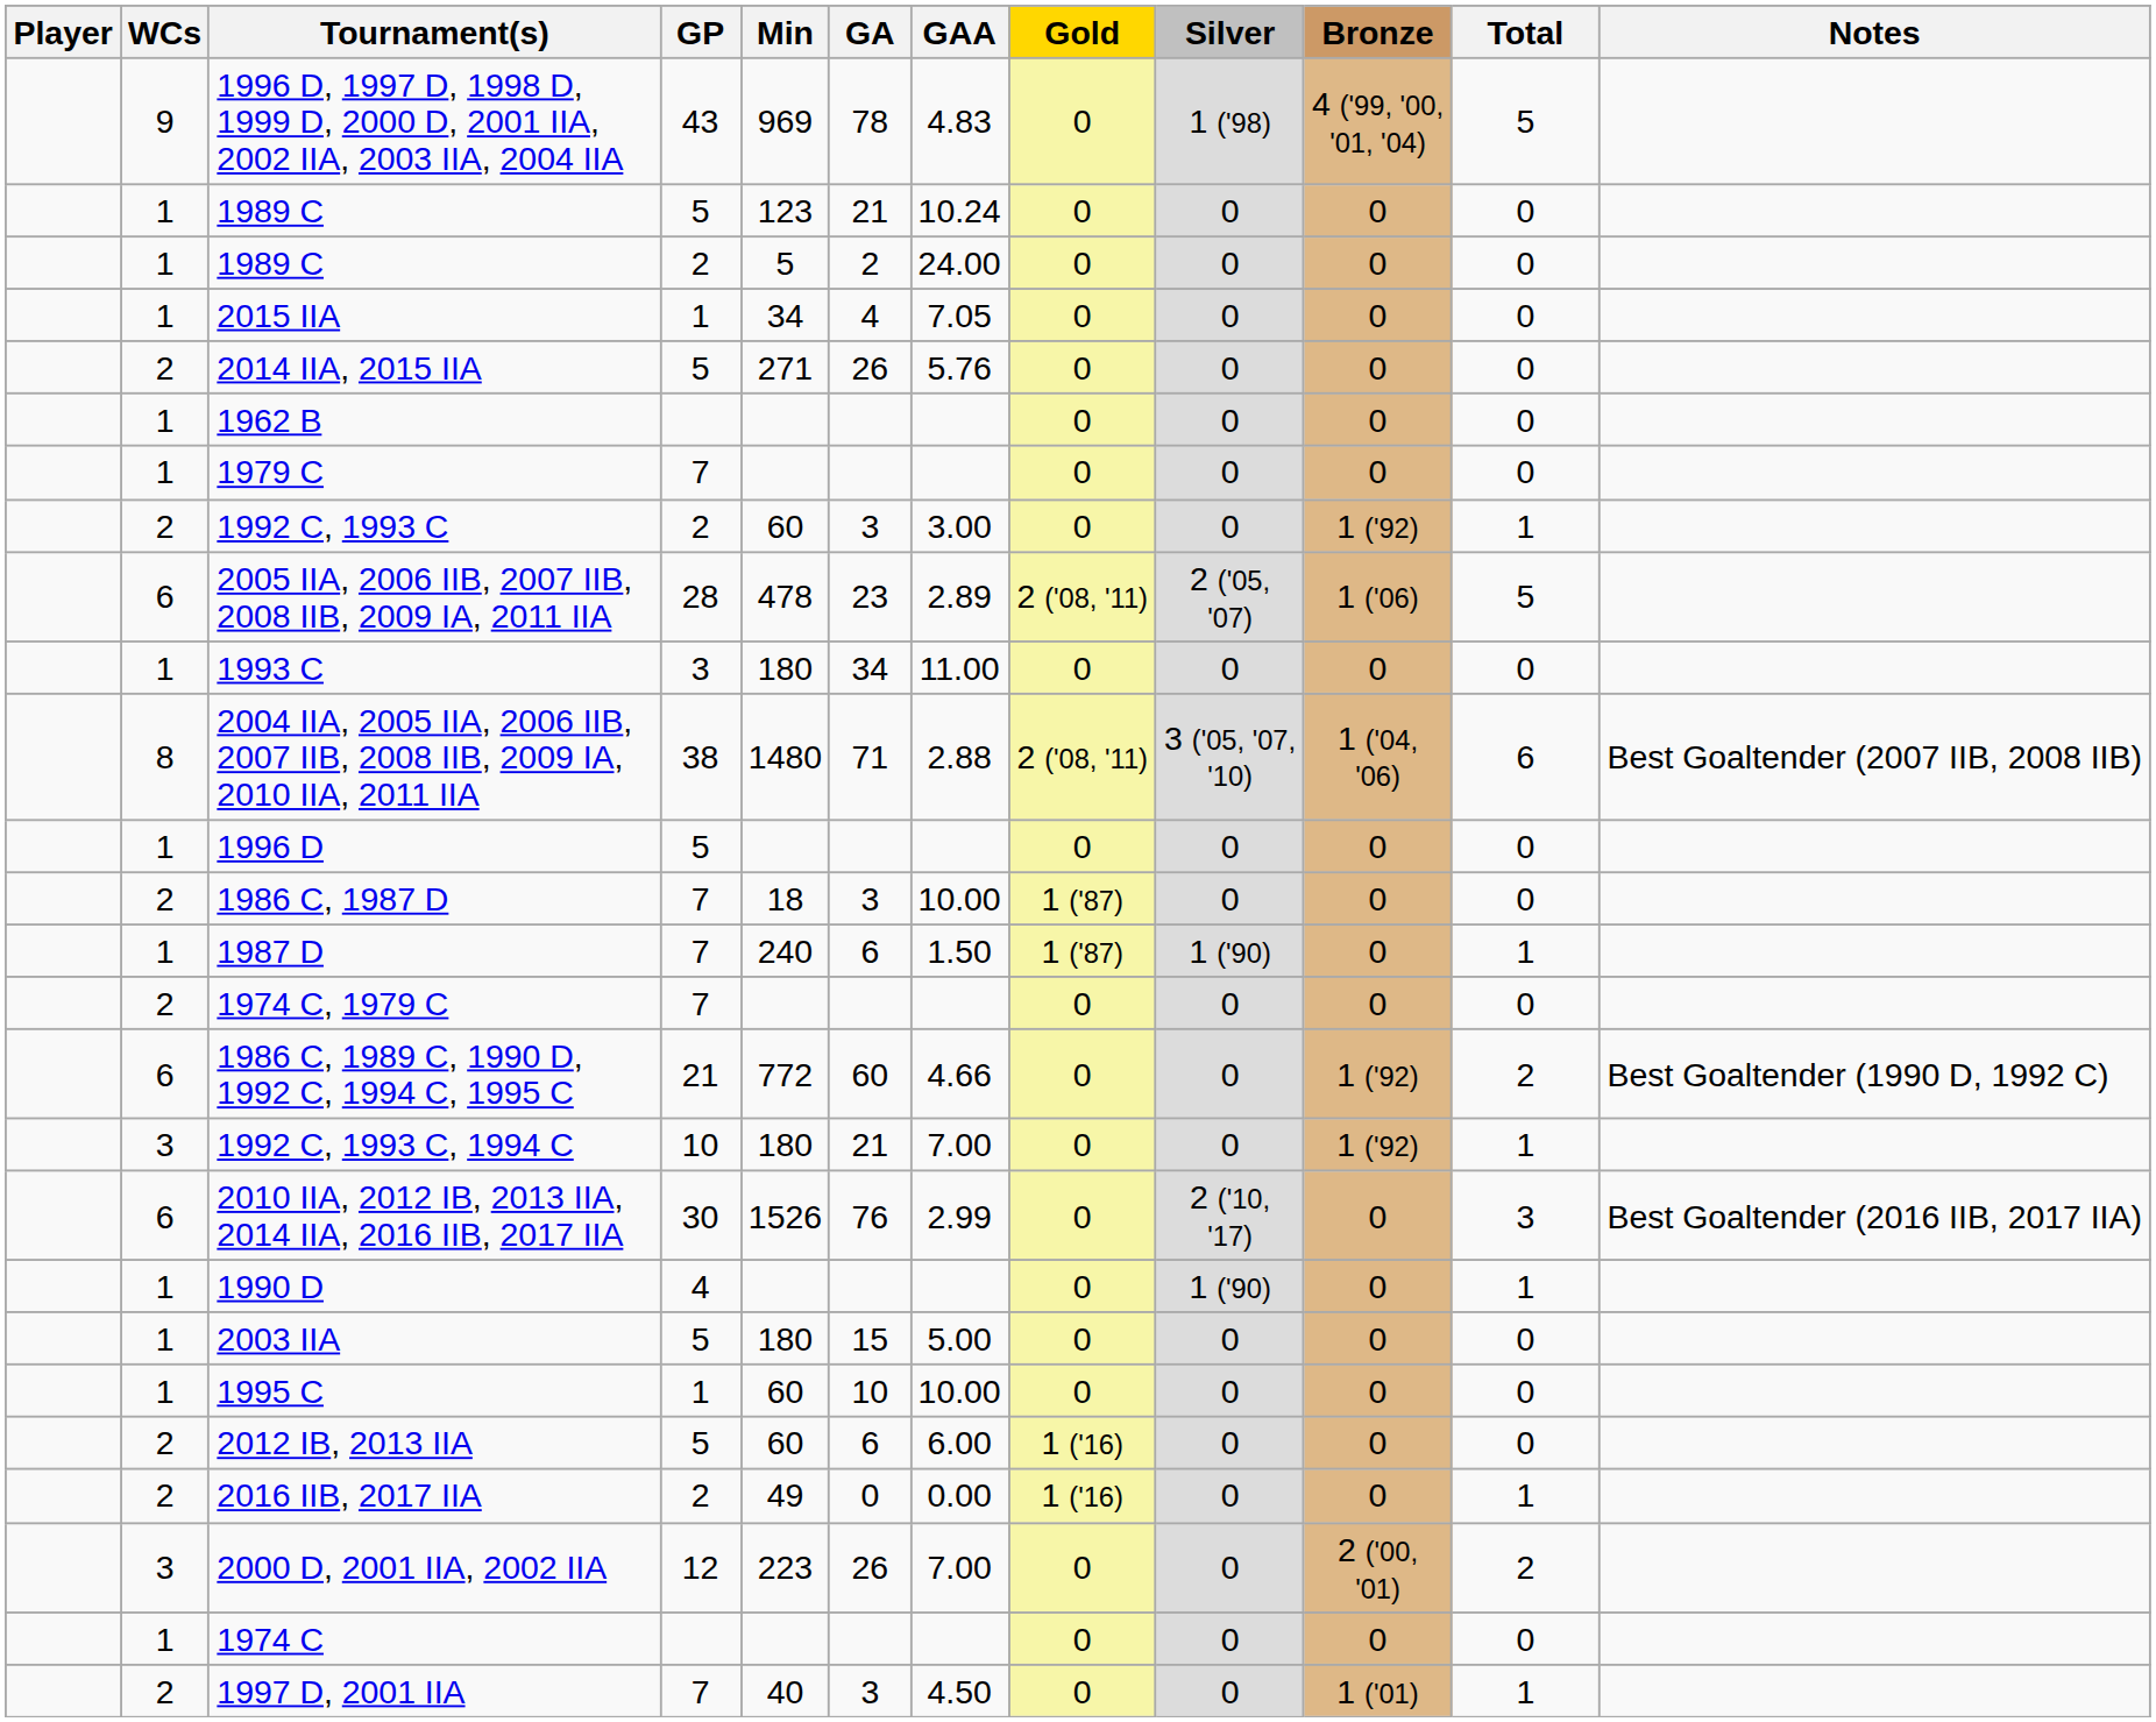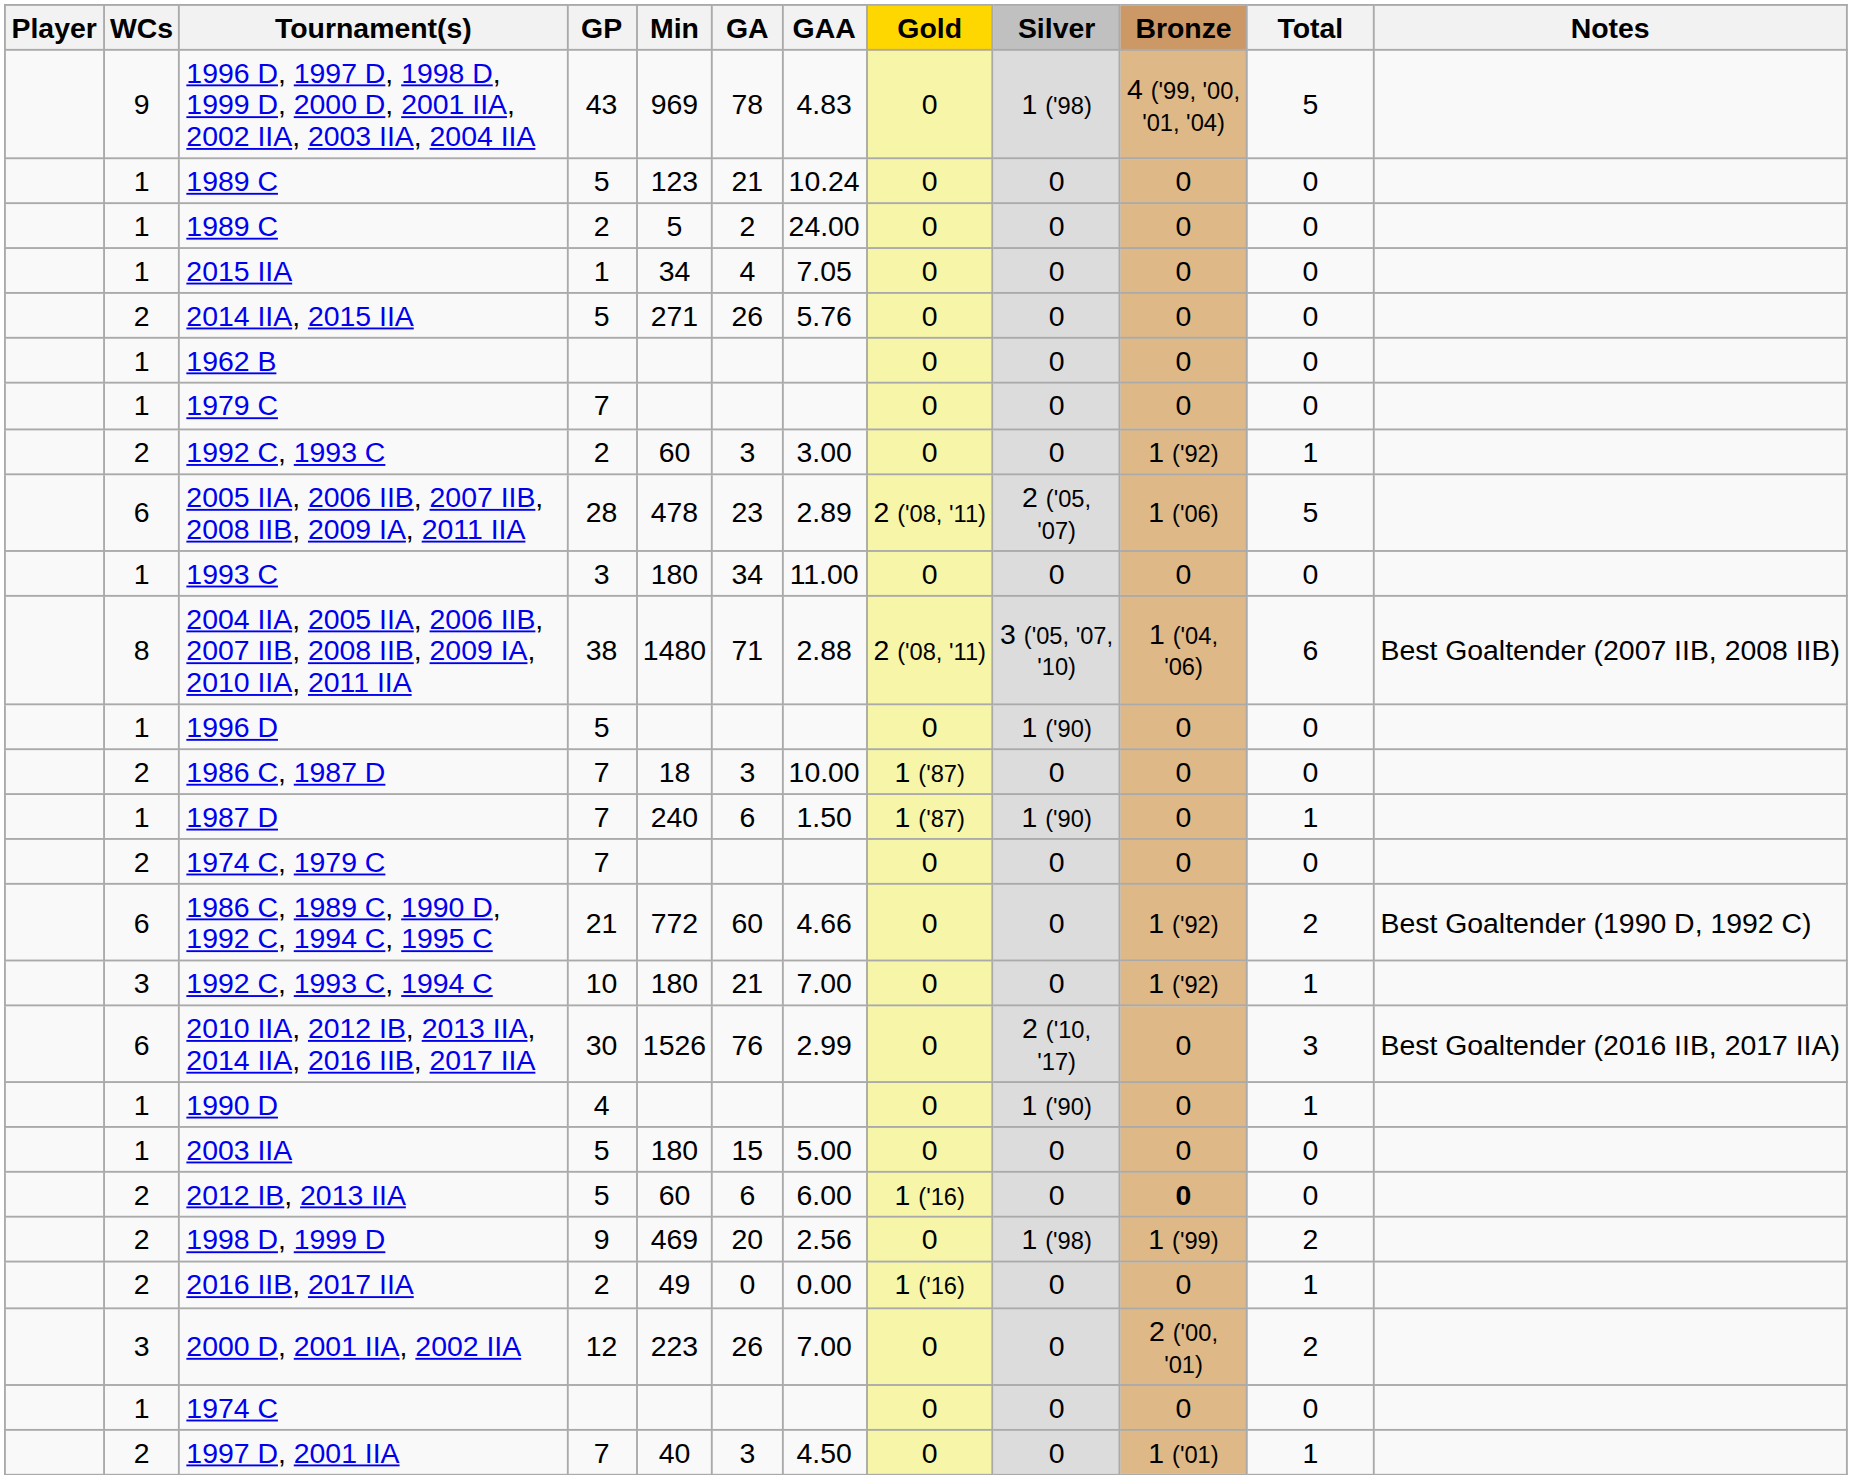 <table class="wikitable sortable" style="text-align:center; font-size:95%">
 <tr>
 <th>Player</th>
 <th>WCs</th>
 <th class="unsortable"  width=200px>Tournament(s)</th>
 <th width=30px>GP<br></th>
 <th width=30px>Min<br></th>
 <th width=30px>GA<br></th>
 <th>GAA<br></th>
 <th style="background:gold; width:4em;">Gold</th>
 <th style="background:silver; width:4em;">Silver</th>
 <th style="background:#cc9966; width:4em;">Bronze</th>
 <th style="width:4em;">Total</th>
 <th>Notes</th>
 </tr>
 <tr>
 <td align=left></td>
 <td>9</td>
 <td align=left><a href='#'>1996 D</a>, <a href='#'>1997 D</a>, <a href='#'>1998 D</a>, <a href='#'>1999 D</a>, <a href='#'>2000 D</a>, <a href='#'>2001 IIA</a>, <a href='#'>2002 IIA</a>, <a href='#'>2003 IIA</a>, <a href='#'>2004 IIA</a></td>
 <td>43</td>
 <td>969</td>
 <td>78</td>
 <td>4.83</td>
 <td bgcolor="#F7F6A8">0</td>
 <td bgcolor="#DCDCDC">1 <small>('98)</small></td>
 <td bgcolor="#DEB887">4 <small>('99, '00, '01, '04)</small></td>
 <td>5</td>
 <td align=left></td>
 </tr>
 <tr>
 <td align=left></td>
 <td>1</td>
 <td align=left><a href='#'>1989 C</a></td>
 <td>5</td>
 <td>123</td>
 <td>21</td>
 <td>10.24</td>
 <td bgcolor="#F7F6A8">0</td>
 <td bgcolor="#DCDCDC">0</td>
 <td bgcolor="#DEB887">0</td>
 <td>0</td>
 <td align=left></td>
 </tr>
 <tr>
 <td align=left></td>
 <td>1</td>
 <td align=left><a href='#'>1989 C</a></td>
 <td>2</td>
 <td>5</td>
 <td>2</td>
 <td>24.00</td>
 <td bgcolor="#F7F6A8">0</td>
 <td bgcolor="#DCDCDC">0</td>
 <td bgcolor="#DEB887">0</td>
 <td>0</td>
 <td align=left></td>
 </tr>
 <tr>
 <td align=left></td>
 <td>1</td>
 <td align=left><a href='#'>2015 IIA</a></td>
 <td>1</td>
 <td>34</td>
 <td>4</td>
 <td>7.05</td>
 <td bgcolor="#F7F6A8">0</td>
 <td bgcolor="#DCDCDC">0</td>
 <td bgcolor="#DEB887">0</td>
 <td>0</td>
 <td align=left></td>
 </tr>
 <tr>
 <td align=left></td>
 <td>2</td>
 <td align=left><a href='#'>2014 IIA</a>, <a href='#'>2015 IIA</a></td>
 <td>5</td>
 <td>271</td>
 <td>26</td>
 <td>5.76</td>
 <td bgcolor="#F7F6A8">0</td>
 <td bgcolor="#DCDCDC">0</td>
 <td bgcolor="#DEB887">0</td>
 <td>0</td>
 <td align=left></td>
 </tr>
 <tr>
 <td align=left></td>
 <td>1</td>
 <td align=left><a href='#'>1962 B</a></td>
 <td></td>
 <td></td>
 <td></td>
 <td></td>
 <td bgcolor="#F7F6A8">0</td>
 <td bgcolor="#DCDCDC">0</td>
 <td bgcolor="#DEB887">0</td>
 <td>0</td>
 <td align=left></td>
 </tr>
 <tr>
 <td align=left></td>
 <td>1</td>
 <td align=left><a href='#'>1979 C</a></td>
 <td>7</td>
 <td></td>
 <td></td>
 <td></td>
 <td bgcolor="#F7F6A8">0</td>
 <td bgcolor="#DCDCDC">0</td>
 <td bgcolor="#DEB887">0</td>
 <td>0</td>
 <td align=left></td>
 </tr>
 <tr>
 <td align=left></td>
 <td>2</td>
 <td align=left><a href='#'>1992 C</a>, <a href='#'>1993 C</a></td>
 <td>2</td>
 <td>60</td>
 <td>3</td>
 <td>3.00</td>
 <td bgcolor="#F7F6A8">0</td>
 <td bgcolor="#DCDCDC">0</td>
 <td bgcolor="#DEB887">1 <small>('92)</small></td>
 <td>1</td>
 <td align=left></td>
 </tr>
 <tr>
 <td align=left></td>
 <td>6</td>
 <td align=left><a href='#'>2005 IIA</a>, <a href='#'>2006 IIB</a>, <a href='#'>2007 IIB</a>, <a href='#'>2008 IIB</a>, <a href='#'>2009 IA</a>, <a href='#'>2011 IIA</a></td>
 <td>28</td>
 <td>478</td>
 <td>23</td>
 <td>2.89</td>
 <td bgcolor="#F7F6A8">2 <small>('08, '11)</small></td>
 <td bgcolor="#DCDCDC">2 <small>('05, '07)</small></td>
 <td bgcolor="#DEB887">1 <small>('06)</small></td>
 <td>5</td>
 <td align=left></td>
 </tr>
 <tr>
 <td align=left></td>
 <td>1</td>
 <td align=left><a href='#'>1993 C</a></td>
 <td>3</td>
 <td>180</td>
 <td>34</td>
 <td>11.00</td>
 <td bgcolor="#F7F6A8">0</td>
 <td bgcolor="#DCDCDC">0</td>
 <td bgcolor="#DEB887">0</td>
 <td>0</td>
 <td align=left></td>
 </tr>
 <tr>
 <td align=left></td>
 <td>8</td>
 <td align=left><a href='#'>2004 IIA</a>, <a href='#'>2005 IIA</a>, <a href='#'>2006 IIB</a>, <a href='#'>2007 IIB</a>, <a href='#'>2008 IIB</a>, <a href='#'>2009 IA</a>, <a href='#'>2010 IIA</a>, <a href='#'>2011 IIA</a></td>
 <td>38</td>
 <td>1480</td>
 <td>71</td>
 <td>2.88</td>
 <td bgcolor="#F7F6A8">2 <small>('08, '11)</small></td>
 <td bgcolor="#DCDCDC">3 <small>('05, '07, '10)</small></td>
 <td bgcolor="#DEB887">1 <small>('04, '06)</small></td>
 <td>6</td>
 <td align=left>Best Goaltender (2007 IIB, 2008 IIB)</td>
 </tr>
 <tr>
 <td align=left></td>
 <td>1</td>
 <td align=left><a href='#'>1996 D</a></td>
 <td>5</td>
 <td></td>
 <td></td>
 <td></td>
 <td bgcolor="#F7F6A8">0</td>
-<td bgcolor="#DCDCDC">0</td>
+<td bgcolor="#DCDCDC">1 <small>('90)</small></td>
 <td bgcolor="#DEB887">0</td>
 <td>0</td>
 <td align=left></td>
 </tr>
 <tr>
 <td align=left></td>
 <td>2</td>
 <td align=left><a href='#'>1986 C</a>, <a href='#'>1987 D</a></td>
 <td>7</td>
 <td>18</td>
 <td>3</td>
 <td>10.00</td>
 <td bgcolor="#F7F6A8">1 <small>('87)</small></td>
 <td bgcolor="#DCDCDC">0</td>
 <td bgcolor="#DEB887">0</td>
 <td>0</td>
 <td align=left></td>
 </tr>
 <tr>
 <td align=left></td>
 <td>1</td>
 <td align=left><a href='#'>1987 D</a></td>
 <td>7</td>
 <td>240</td>
 <td>6</td>
 <td>1.50</td>
 <td bgcolor="#F7F6A8">1 <small>('87)</small></td>
 <td bgcolor="#DCDCDC">1 <small>('90)</small></td>
 <td bgcolor="#DEB887">0</td>
 <td>1</td>
 <td align=left></td>
 </tr>
 <tr>
 <td align=left></td>
 <td>2</td>
 <td align=left><a href='#'>1974 C</a>, <a href='#'>1979 C</a></td>
 <td>7</td>
 <td></td>
 <td></td>
 <td></td>
 <td bgcolor="#F7F6A8">0</td>
 <td bgcolor="#DCDCDC">0</td>
 <td bgcolor="#DEB887">0</td>
 <td>0</td>
 <td align=left></td>
 </tr>
 <tr>
 <td align=left></td>
 <td>6</td>
 <td align=left><a href='#'>1986 C</a>, <a href='#'>1989 C</a>, <a href='#'>1990 D</a>, <a href='#'>1992 C</a>, <a href='#'>1994 C</a>, <a href='#'>1995 C</a></td>
 <td>21</td>
 <td>772</td>
 <td>60</td>
 <td>4.66</td>
 <td bgcolor="#F7F6A8">0</td>
 <td bgcolor="#DCDCDC">0</td>
 <td bgcolor="#DEB887">1 <small>('92)</small></td>
 <td>2</td>
 <td align=left>Best Goaltender (1990 D, 1992 C)</td>
 </tr>
 <tr>
 <td align=left></td>
 <td>3</td>
 <td align=left><a href='#'>1992 C</a>, <a href='#'>1993 C</a>, <a href='#'>1994 C</a></td>
 <td>10</td>
 <td>180</td>
 <td>21</td>
 <td>7.00</td>
 <td bgcolor="#F7F6A8">0</td>
 <td bgcolor="#DCDCDC">0</td>
 <td bgcolor="#DEB887">1 <small>('92)</small></td>
 <td>1</td>
 <td align=left></td>
 </tr>
 <tr>
 <td align=left></td>
 <td>6</td>
 <td align=left><a href='#'>2010 IIA</a>, <a href='#'>2012 IB</a>, <a href='#'>2013 IIA</a>, <a href='#'>2014 IIA</a>, <a href='#'>2016 IIB</a>, <a href='#'>2017 IIA</a></td>
 <td>30</td>
 <td>1526</td>
 <td>76</td>
 <td>2.99</td>
 <td bgcolor="#F7F6A8">0</td>
 <td bgcolor="#DCDCDC">2 <small>('10, '17)</small></td>
 <td bgcolor="#DEB887">0</td>
 <td>3</td>
 <td align=left>Best Goaltender (2016 IIB, 2017 IIA)</td>
 </tr>
 <tr>
 <td align=left></td>
 <td>1</td>
 <td align=left><a href='#'>1990 D</a></td>
 <td>4</td>
 <td></td>
 <td></td>
 <td></td>
 <td bgcolor="#F7F6A8">0</td>
 <td bgcolor="#DCDCDC">1 <small>('90)</small></td>
 <td bgcolor="#DEB887">0</td>
 <td>1</td>
 <td align=left></td>
 </tr>
 <tr>
 <td align=left></td>
 <td>1</td>
 <td align=left><a href='#'>2003 IIA</a></td>
 <td>5</td>
 <td>180</td>
 <td>15</td>
 <td>5.00</td>
 <td bgcolor="#F7F6A8">0</td>
 <td bgcolor="#DCDCDC">0</td>
 <td bgcolor="#DEB887">0</td>
 <td>0</td>
 <td align=left></td>
 </tr>
 <tr>
 <td align=left></td>
-<td>1</td>
-<td align=left><a href='#'>1995 C</a></td>
-<td>1</td>
-<td>60</td>
-<td>10</td>
-<td>10.00</td>
-<td bgcolor="#F7F6A8">0</td>
-<td bgcolor="#DCDCDC">0</td>
-<td bgcolor="#DEB887">0</td>
-<td>0</td>
-<td align=left></td>
-</tr>
-<tr>
-<td align=left></td>
 <td>2</td>
 <td align=left><a href='#'>2012 IB</a>, <a href='#'>2013 IIA</a></td>
 <td>5</td>
 <td>60</td>
 <td>6</td>
 <td>6.00</td>
 <td bgcolor="#F7F6A8">1 <small>('16)</small></td>
 <td bgcolor="#DCDCDC">0</td>
-<td bgcolor="#DEB887">0</td>
+<td bgcolor="#DEB887"><strong>0</strong></td>
 <td>0</td>
+<td align=left></td>
+</tr>
+<tr>
+<td align=left></td>
+<td>2</td>
+<td align=left><a href='#'>1998 D</a>, <a href='#'>1999 D</a></td>
+<td>9</td>
+<td>469</td>
+<td>20</td>
+<td>2.56</td>
+<td bgcolor="#F7F6A8">0</td>
+<td bgcolor="#DCDCDC">1 <small>('98)</small></td>
+<td bgcolor="#DEB887">1 <small>('99)</small></td>
+<td>2</td>
 <td align=left></td>
 </tr>
 <tr>
 <td align=left></td>
 <td>2</td>
 <td align=left><a href='#'>2016 IIB</a>, <a href='#'>2017 IIA</a></td>
 <td>2</td>
 <td>49</td>
 <td>0</td>
 <td>0.00</td>
 <td bgcolor="#F7F6A8">1 <small>('16)</small></td>
 <td bgcolor="#DCDCDC">0</td>
 <td bgcolor="#DEB887">0</td>
 <td>1</td>
 <td align=left></td>
 </tr>
 <tr>
 <td align=left></td>
 <td>3</td>
 <td align=left><a href='#'>2000 D</a>, <a href='#'>2001 IIA</a>, <a href='#'>2002 IIA</a></td>
 <td>12</td>
 <td>223</td>
 <td>26</td>
 <td>7.00</td>
 <td bgcolor="#F7F6A8">0</td>
 <td bgcolor="#DCDCDC">0</td>
 <td bgcolor="#DEB887">2 <small>('00, '01)</small></td>
 <td>2</td>
 <td align=left></td>
 </tr>
 <tr>
 <td align=left></td>
 <td>1</td>
 <td align=left><a href='#'>1974 C</a></td>
 <td></td>
 <td></td>
 <td></td>
 <td></td>
 <td bgcolor="#F7F6A8">0</td>
 <td bgcolor="#DCDCDC">0</td>
 <td bgcolor="#DEB887">0</td>
 <td>0</td>
 <td align=left></td>
 </tr>
 <tr>
 <td align=left></td>
 <td>2</td>
 <td align=left><a href='#'>1997 D</a>, <a href='#'>2001 IIA</a></td>
 <td>7</td>
 <td>40</td>
 <td>3</td>
 <td>4.50</td>
 <td bgcolor="#F7F6A8">0</td>
 <td bgcolor="#DCDCDC">0</td>
 <td bgcolor="#DEB887">1 <small>('01)</small></td>
 <td>1</td>
 <td align=left></td>
 </tr>
 </table>
